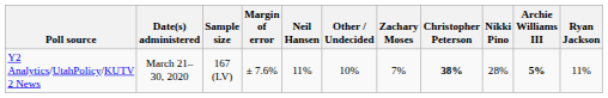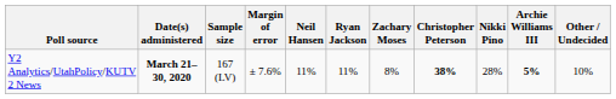 <table class="wikitable" style="font-size:90%;text-align:center;">
 <tr valign=bottom>
 <th>Poll source</th>
 <th>Date(s)<br>administered</th>
 <th>Sample<br>size</th>
 <th>Margin<br>of error</th>
 <th style="width:40px;">Neil<br>Hansen</th>
-<th>Other /<br>Undecided</th>
+<th style="width:40px;">Ryan<br>Jackson</th>
 <th style="width:40px;">Zachary<br>Moses</th>
 <th style="width:40px;">Christopher<br>Peterson</th>
 <th style="width:40px;">Nikki<br>Pino</th>
 <th style="width:40px;">Archie<br>Williams III</th>
-<th style="width:40px;">Ryan<br>Jackson</th>
+<th>Other /<br>Undecided</th>
 </tr>
 <tr>
 <td style="text-align:left;"><a href='#'>Y2 Analytics</a>/<a href='#'>UtahPolicy</a>/<a href='#'>KUTV 2 News</a></td>
-<td>March 21–30, 2020</td>
+<td><strong>March 21–30, 2020</strong></td>
 <td>167 (LV)</td>
 <td>± 7.6%</td>
 <td>11%</td>
-<td>10%</td>
-<td>7%</td>
+<td>11%</td>
+<td>8%</td>
 <td><strong>38%</strong></td>
 <td>28%</td>
 <td><strong>5%</strong></td>
-<td>11%</td>
+<td>10%</td>
 </tr>
 </table>
